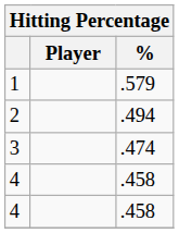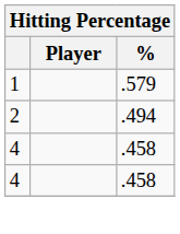 <table class="wikitable">
 <tr>
 <th colspan="3">Hitting Percentage</th>
 </tr>
 <tr>
 <th></th>
 <th>Player</th>
 <th>%</th>
 </tr>
 <tr>
 <td>1</td>
 <td></td>
 <td>.579</td>
 </tr>
 <tr>
 <td>2</td>
 <td></td>
 <td>.494</td>
 </tr>
 <tr>
-<td>3</td>
-<td></td>
-<td>.474</td>
-</tr>
-<tr>
 <td>4</td>
 <td></td>
 <td>.458</td>
 </tr>
 <tr>
 <td>4</td>
 <td></td>
 <td>.458</td>
 </tr>
 <tr>
 </tr>
 </table>
